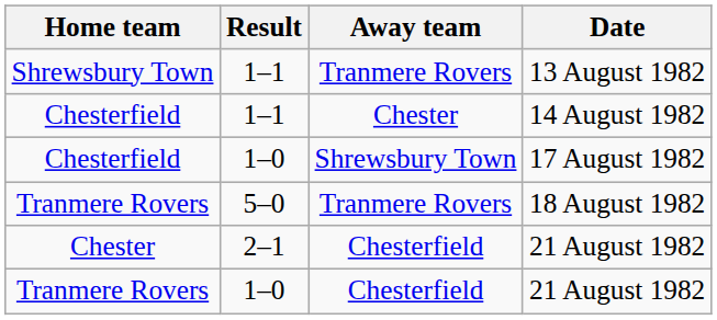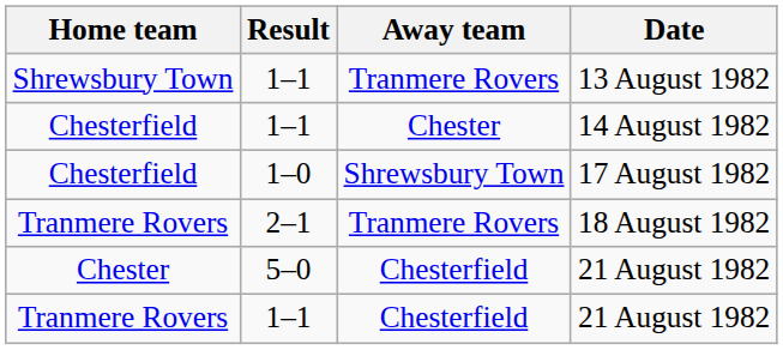 <table class="wikitable" style="text-align: center; float:left; margin-right:0.5em;">
 <tr>
 <th>Home team</th>
 <th>Result</th>
 <th>Away team</th>
 <th>Date</th>
 </tr>
 <tr>
 <td><a href='#'>Shrewsbury Town</a></td>
 <td>1–1</td>
 <td><a href='#'>Tranmere Rovers</a></td>
 <td>13 August 1982</td>
 </tr>
 <tr>
 <td><a href='#'>Chesterfield</a></td>
 <td>1–1</td>
 <td><a href='#'>Chester</a></td>
 <td>14 August 1982</td>
 </tr>
 <tr>
 <td><a href='#'>Chesterfield</a></td>
 <td>1–0</td>
 <td><a href='#'>Shrewsbury Town</a></td>
 <td>17 August 1982</td>
 </tr>
 <tr>
 <td><a href='#'>Tranmere Rovers</a></td>
-<td>5–0</td>
+<td>2–1</td>
 <td><a href='#'>Tranmere Rovers</a></td>
 <td>18 August 1982</td>
 </tr>
 <tr>
 <td><a href='#'>Chester</a></td>
-<td>2–1</td>
+<td>5–0</td>
 <td><a href='#'>Chesterfield</a></td>
 <td>21 August 1982</td>
 </tr>
 <tr>
 <td><a href='#'>Tranmere Rovers</a></td>
-<td>1–0</td>
+<td>1–1</td>
 <td><a href='#'>Chesterfield</a></td>
 <td>21 August 1982</td>
 </tr>
 </table>
